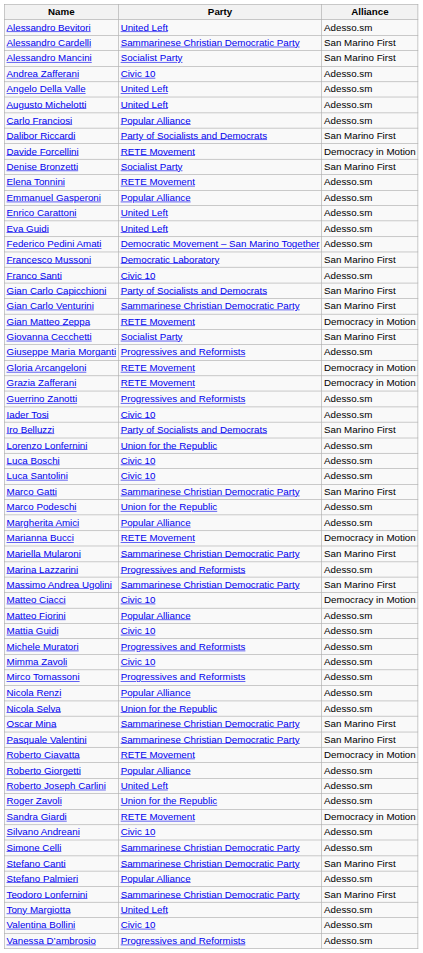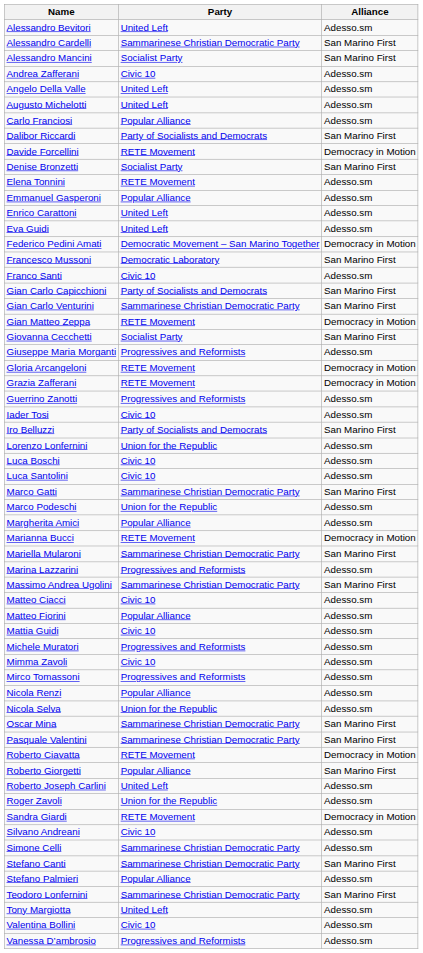 <table class="wikitable sortable">
 <tr>
 <th>Name</th>
 <th>Party</th>
 <th>Alliance</th>
 </tr>
 <tr>
 <td><a href='#'>Alessandro Bevitori</a></td>
 <td><a href='#'>United Left</a></td>
 <td>Adesso.sm</td>
 </tr>
 <tr>
 <td><a href='#'>Alessandro Cardelli</a></td>
 <td><a href='#'>Sammarinese Christian Democratic Party</a></td>
 <td>San Marino First</td>
 </tr>
 <tr>
 <td><a href='#'>Alessandro Mancini</a></td>
 <td><a href='#'>Socialist Party</a></td>
 <td>San Marino First</td>
 </tr>
 <tr>
 <td><a href='#'>Andrea Zafferani</a></td>
 <td><a href='#'>Civic 10</a></td>
 <td>Adesso.sm</td>
 </tr>
 <tr>
 <td><a href='#'>Angelo Della Valle</a></td>
 <td><a href='#'>United Left</a></td>
 <td>Adesso.sm</td>
 </tr>
 <tr>
 <td><a href='#'>Augusto Michelotti</a></td>
 <td><a href='#'>United Left</a></td>
 <td>Adesso.sm</td>
 </tr>
 <tr>
 <td><a href='#'>Carlo Franciosi</a></td>
 <td><a href='#'>Popular Alliance</a></td>
 <td>Adesso.sm</td>
 </tr>
 <tr>
 <td><a href='#'>Dalibor Riccardi</a></td>
 <td><a href='#'>Party of Socialists and Democrats</a></td>
 <td>San Marino First</td>
 </tr>
 <tr>
 <td><a href='#'>Davide Forcellini</a></td>
 <td><a href='#'>RETE Movement</a></td>
 <td>Democracy in Motion</td>
 </tr>
 <tr>
 <td><a href='#'>Denise Bronzetti</a></td>
 <td><a href='#'>Socialist Party</a></td>
 <td>San Marino First</td>
 </tr>
 <tr>
 <td><a href='#'>Elena Tonnini</a></td>
 <td><a href='#'>RETE Movement</a></td>
 <td>Adesso.sm</td>
 </tr>
 <tr>
 <td><a href='#'>Emmanuel Gasperoni</a></td>
 <td><a href='#'>Popular Alliance</a></td>
 <td>Adesso.sm</td>
 </tr>
 <tr>
 <td><a href='#'>Enrico Carattoni</a></td>
 <td><a href='#'>United Left</a></td>
 <td>Adesso.sm</td>
 </tr>
 <tr>
 <td><a href='#'>Eva Guidi</a></td>
 <td><a href='#'>United Left</a></td>
 <td>Adesso.sm</td>
 </tr>
 <tr>
 <td><a href='#'>Federico Pedini Amati</a></td>
 <td><a href='#'>Democratic Movement – San Marino Together</a></td>
-<td>Adesso.sm</td>
+<td>Democracy in Motion</td>
 </tr>
 <tr>
 <td><a href='#'>Francesco Mussoni</a></td>
 <td><a href='#'>Democratic Laboratory</a></td>
 <td>San Marino First</td>
 </tr>
 <tr>
 <td><a href='#'>Franco Santi</a></td>
 <td><a href='#'>Civic 10</a></td>
 <td>Adesso.sm</td>
 </tr>
 <tr>
 <td><a href='#'>Gian Carlo Capicchioni</a></td>
 <td><a href='#'>Party of Socialists and Democrats</a></td>
 <td>San Marino First</td>
 </tr>
 <tr>
 <td><a href='#'>Gian Carlo Venturini</a></td>
 <td><a href='#'>Sammarinese Christian Democratic Party</a></td>
 <td>San Marino First</td>
 </tr>
 <tr>
 <td><a href='#'>Gian Matteo Zeppa</a></td>
 <td><a href='#'>RETE Movement</a></td>
 <td>Democracy in Motion</td>
 </tr>
 <tr>
 <td><a href='#'>Giovanna Cecchetti</a></td>
 <td><a href='#'>Socialist Party</a></td>
 <td>San Marino First</td>
 </tr>
 <tr>
 <td><a href='#'>Giuseppe Maria Morganti</a></td>
 <td><a href='#'>Progressives and Reformists</a></td>
 <td>Adesso.sm</td>
 </tr>
 <tr>
 <td><a href='#'>Gloria Arcangeloni</a></td>
 <td><a href='#'>RETE Movement</a></td>
 <td>Democracy in Motion</td>
 </tr>
 <tr>
 <td><a href='#'>Grazia Zafferani</a></td>
 <td><a href='#'>RETE Movement</a></td>
 <td>Democracy in Motion</td>
 </tr>
 <tr>
 <td><a href='#'>Guerrino Zanotti</a></td>
 <td><a href='#'>Progressives and Reformists</a></td>
 <td>Adesso.sm</td>
 </tr>
 <tr>
 <td><a href='#'>Iader Tosi</a></td>
 <td><a href='#'>Civic 10</a></td>
 <td>Adesso.sm</td>
 </tr>
 <tr>
 <td><a href='#'>Iro Belluzzi</a></td>
 <td><a href='#'>Party of Socialists and Democrats</a></td>
 <td>San Marino First</td>
 </tr>
 <tr>
 <td><a href='#'>Lorenzo Lonfernini</a></td>
 <td><a href='#'>Union for the Republic</a></td>
 <td>Adesso.sm</td>
 </tr>
 <tr>
 <td><a href='#'>Luca Boschi</a></td>
 <td><a href='#'>Civic 10</a></td>
 <td>Adesso.sm</td>
 </tr>
 <tr>
 <td><a href='#'>Luca Santolini</a></td>
 <td><a href='#'>Civic 10</a></td>
 <td>Adesso.sm</td>
 </tr>
 <tr>
 <td><a href='#'>Marco Gatti</a></td>
 <td><a href='#'>Sammarinese Christian Democratic Party</a></td>
 <td>San Marino First</td>
 </tr>
 <tr>
 <td><a href='#'>Marco Podeschi</a></td>
 <td><a href='#'>Union for the Republic</a></td>
 <td>Adesso.sm</td>
 </tr>
 <tr>
 <td><a href='#'>Margherita Amici</a></td>
 <td><a href='#'>Popular Alliance</a></td>
 <td>Adesso.sm</td>
 </tr>
 <tr>
 <td><a href='#'>Marianna Bucci</a></td>
 <td><a href='#'>RETE Movement</a></td>
 <td>Democracy in Motion</td>
 </tr>
 <tr>
 <td><a href='#'>Mariella Mularoni</a></td>
 <td><a href='#'>Sammarinese Christian Democratic Party</a></td>
 <td>San Marino First</td>
 </tr>
 <tr>
 <td><a href='#'>Marina Lazzarini</a></td>
 <td><a href='#'>Progressives and Reformists</a></td>
 <td>Adesso.sm</td>
 </tr>
 <tr>
 <td><a href='#'>Massimo Andrea Ugolini</a></td>
 <td><a href='#'>Sammarinese Christian Democratic Party</a></td>
 <td>San Marino First</td>
 </tr>
 <tr>
 <td><a href='#'>Matteo Ciacci</a></td>
 <td><a href='#'>Civic 10</a></td>
-<td>Democracy in Motion</td>
+<td>Adesso.sm</td>
 </tr>
 <tr>
 <td><a href='#'>Matteo Fiorini</a></td>
 <td><a href='#'>Popular Alliance</a></td>
 <td>Adesso.sm</td>
 </tr>
 <tr>
 <td><a href='#'>Mattia Guidi</a></td>
 <td><a href='#'>Civic 10</a></td>
 <td>Adesso.sm</td>
 </tr>
 <tr>
 <td><a href='#'>Michele Muratori</a></td>
 <td><a href='#'>Progressives and Reformists</a></td>
 <td>Adesso.sm</td>
 </tr>
 <tr>
 <td><a href='#'>Mimma Zavoli</a></td>
 <td><a href='#'>Civic 10</a></td>
 <td>Adesso.sm</td>
 </tr>
 <tr>
 <td><a href='#'>Mirco Tomassoni</a></td>
 <td><a href='#'>Progressives and Reformists</a></td>
 <td>Adesso.sm</td>
 </tr>
 <tr>
 <td><a href='#'>Nicola Renzi</a></td>
 <td><a href='#'>Popular Alliance</a></td>
 <td>Adesso.sm</td>
 </tr>
 <tr>
 <td><a href='#'>Nicola Selva</a></td>
 <td><a href='#'>Union for the Republic</a></td>
 <td>Adesso.sm</td>
 </tr>
 <tr>
 <td><a href='#'>Oscar Mina</a></td>
 <td><a href='#'>Sammarinese Christian Democratic Party</a></td>
 <td>San Marino First</td>
 </tr>
 <tr>
 <td><a href='#'>Pasquale Valentini</a></td>
 <td><a href='#'>Sammarinese Christian Democratic Party</a></td>
 <td>San Marino First</td>
 </tr>
 <tr>
 <td><a href='#'>Roberto Ciavatta</a></td>
 <td><a href='#'>RETE Movement</a></td>
 <td>Democracy in Motion</td>
 </tr>
 <tr>
 <td><a href='#'>Roberto Giorgetti</a></td>
 <td><a href='#'>Popular Alliance</a></td>
-<td>Adesso.sm</td>
+<td>San Marino First</td>
 </tr>
 <tr>
 <td><a href='#'>Roberto Joseph Carlini</a></td>
 <td><a href='#'>United Left</a></td>
 <td>Adesso.sm</td>
 </tr>
 <tr>
 <td><a href='#'>Roger Zavoli</a></td>
 <td><a href='#'>Union for the Republic</a></td>
 <td>Adesso.sm</td>
 </tr>
 <tr>
 <td><a href='#'>Sandra Giardi</a></td>
 <td><a href='#'>RETE Movement</a></td>
 <td>Democracy in Motion</td>
 </tr>
 <tr>
 <td><a href='#'>Silvano Andreani</a></td>
 <td><a href='#'>Civic 10</a></td>
 <td>Adesso.sm</td>
 </tr>
 <tr>
 <td><a href='#'>Simone Celli</a></td>
 <td><a href='#'>Sammarinese Christian Democratic Party</a></td>
 <td>Adesso.sm</td>
 </tr>
 <tr>
 <td><a href='#'>Stefano Canti</a></td>
 <td><a href='#'>Sammarinese Christian Democratic Party</a></td>
 <td>San Marino First</td>
 </tr>
 <tr>
 <td><a href='#'>Stefano Palmieri</a></td>
 <td><a href='#'>Popular Alliance</a></td>
 <td>Adesso.sm</td>
 </tr>
 <tr>
 <td><a href='#'>Teodoro Lonfernini</a></td>
 <td><a href='#'>Sammarinese Christian Democratic Party</a></td>
 <td>San Marino First</td>
 </tr>
 <tr>
 <td><a href='#'>Tony Margiotta</a></td>
 <td><a href='#'>United Left</a></td>
 <td>Adesso.sm</td>
 </tr>
 <tr>
 <td><a href='#'>Valentina Bollini</a></td>
 <td><a href='#'>Civic 10</a></td>
 <td>Adesso.sm</td>
 </tr>
 <tr>
 <td><a href='#'>Vanessa D’ambrosio</a></td>
 <td><a href='#'>Progressives and Reformists</a></td>
 <td>Adesso.sm</td>
 </tr>
 </table>
